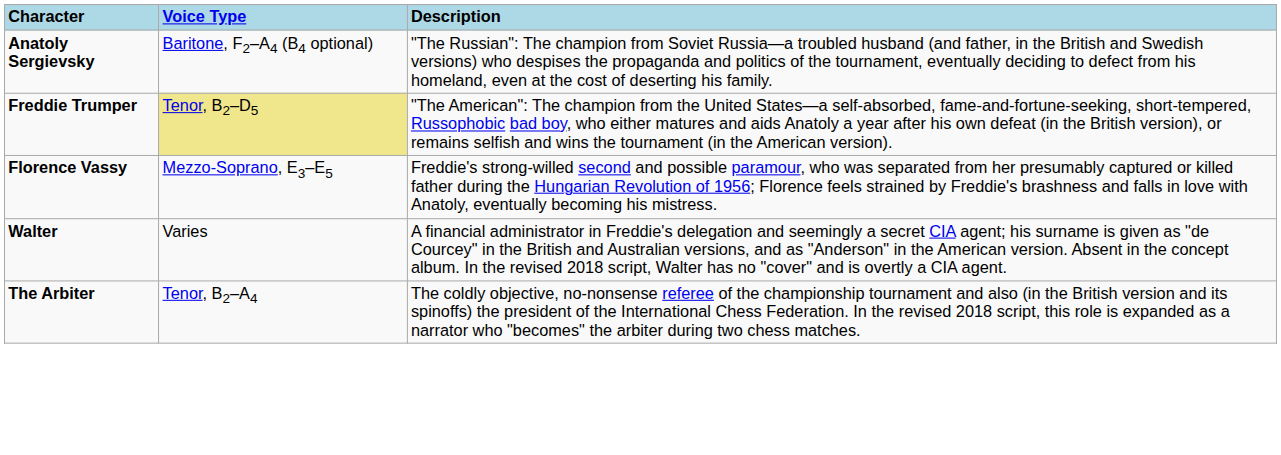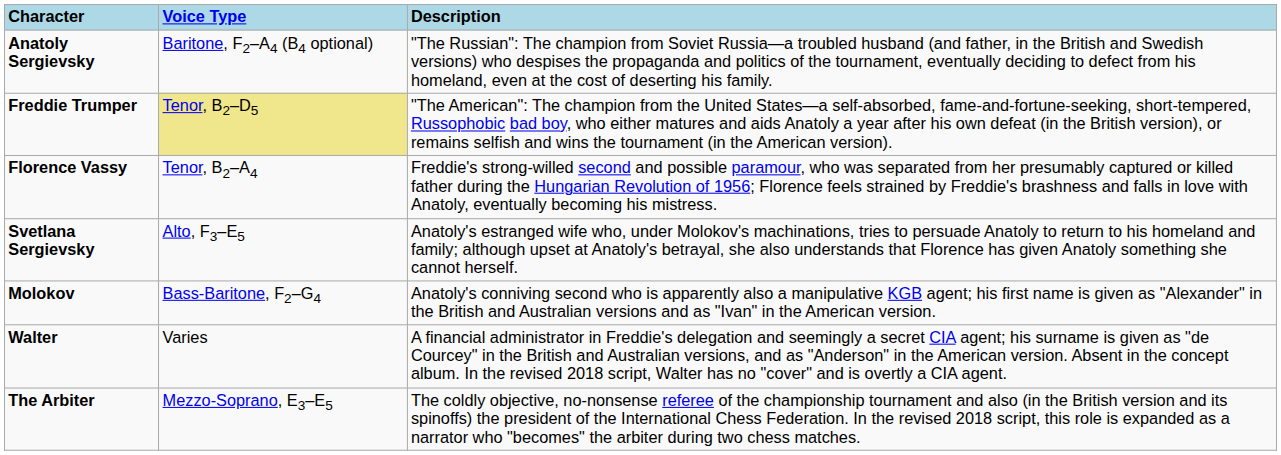 <table class="wikitable">
 <tr>
 <td style="width:5%; background:lightblue;"><strong>Character</strong></td>
 <td style="width:10%; background:lightblue;"><strong><a href='#'>Voice Type</a></strong></td>
 <td style="width:35%; background:lightblue;"><strong>Description</strong></td>
 </tr>
 <tr valign="top">
 <td><strong>Anatoly Sergievsky</strong></td>
 <td><a href='#'>Baritone</a>, F<sub>2</sub>–A<sub>4</sub> (B<sub>4</sub> optional)</td>
 <td>"The Russian": The champion from Soviet Russia—a troubled husband (and father, in the British and Swedish versions) who despises the propaganda and politics of the tournament, eventually deciding to defect from his homeland, even at the cost of deserting his family.</td>
 </tr>
 <tr valign="top">
 <td><strong>Freddie Trumper</strong></td>
 <td style="background: khaki;"><a href='#'>Tenor</a>, B<sub>2</sub>–D<sub>5</sub></td>
 <td>"The American": The champion from the United States—a self-absorbed, fame-and-fortune-seeking, short-tempered, <a href='#'>Russophobic</a> <a href='#'>bad boy</a>, who either matures and aids Anatoly a year after his own defeat (in the British version), or remains selfish and wins the tournament (in the American version).</td>
 </tr>
 <tr valign="top">
 <td><strong>Florence Vassy</strong></td>
-<td><a href='#'>Mezzo-Soprano</a>, E<sub>3</sub>–E<sub>5</sub></td>
+<td><a href='#'>Tenor</a>, B<sub>2</sub>–A<sub>4</sub></td>
 <td>Freddie's strong-willed <a href='#'>second</a> and possible <a href='#'>paramour</a>, who was separated from her presumably captured or killed father during the <a href='#'>Hungarian Revolution of 1956</a>; Florence feels strained by Freddie's brashness and falls in love with Anatoly, eventually becoming his mistress.</td>
+</tr>
+<tr valign="top">
+<td><strong>Svetlana Sergievsky</strong></td>
+<td><a href='#'>Alto</a>, F<sub>3</sub>–E<sub>5</sub></td>
+<td>Anatoly's estranged wife who, under Molokov's machinations, tries to persuade Anatoly to return to his homeland and family; although upset at Anatoly's betrayal, she also understands that Florence has given Anatoly something she cannot herself.</td>
+</tr>
+<tr valign="top">
+<td><strong>Molokov</strong></td>
+<td><a href='#'>Bass-Baritone</a>, F<sub>2</sub>–G<sub>4</sub></td>
+<td>Anatoly's conniving second who is apparently also a manipulative <a href='#'>KGB</a> agent; his first name is given as "Alexander" in the British and Australian versions and as "Ivan" in the American version.</td>
 </tr>
 <tr valign="top">
 <td><strong>Walter</strong></td>
 <td>Varies</td>
 <td>A financial administrator in Freddie's delegation and seemingly a secret <a href='#'>CIA</a> agent; his surname is given as "de Courcey" in the British and Australian versions, and as "Anderson" in the American version. Absent in the concept album. In the revised 2018 script, Walter has no "cover" and is overtly a CIA agent.</td>
 </tr>
 <tr valign="top">
 <td><strong>The Arbiter</strong></td>
-<td><a href='#'>Tenor</a>, B<sub>2</sub>–A<sub>4</sub></td>
+<td><a href='#'>Mezzo-Soprano</a>, E<sub>3</sub>–E<sub>5</sub></td>
 <td>The coldly objective, no-nonsense <a href='#'>referee</a> of the championship tournament and also (in the British version and its spinoffs) the president of the International Chess Federation. In the revised 2018 script, this role is expanded as a narrator who "becomes" the arbiter during two chess matches.</td>
 </tr>
 </table>
